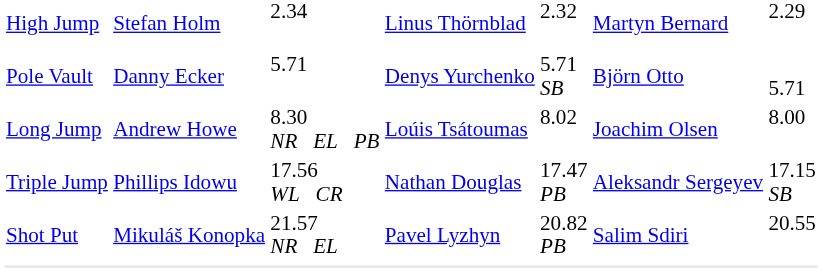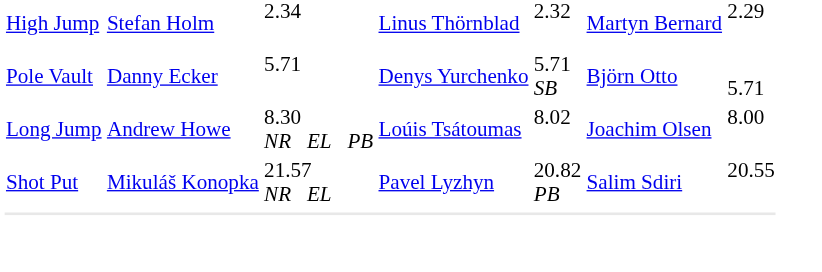 <table>
 <tr>
 <td><a href='#'>High Jump</a><br></td>
 <td><a href='#'>Stefan Holm</a> <br> </td>
 <td>2.34 <br>  </td>
 <td><a href='#'>Linus Thörnblad</a> <br> </td>
 <td>2.32 <br>  </td>
 <td><a href='#'>Martyn Bernard</a> <br> </td>
 <td>2.29 <br>  </td>
 </tr>
 <tr>
 <td><a href='#'>Pole Vault</a><br></td>
 <td><a href='#'>Danny Ecker</a> <br> </td>
 <td>5.71 <br>  </td>
 <td><a href='#'>Denys Yurchenko</a> <br> </td>
 <td>5.71 <br> <em>SB</em></td>
 <td><a href='#'>Björn Otto</a> <br> </td>
 <td><br> 5.71  </td>
 </tr>
 <tr>
 <td><a href='#'>Long Jump</a><br></td>
 <td><a href='#'>Andrew Howe</a> <br> </td>
 <td>8.30 <br> <em>NR</em>   <em>EL</em>   <em>PB</em></td>
 <td><a href='#'>Loúis Tsátoumas</a> <br> </td>
 <td>8.02 <br>  </td>
 <td><a href='#'>Joachim Olsen</a> <br> </td>
 <td>8.00 <br>  </td>
 </tr>
 <tr>
-<td><a href='#'>Triple Jump</a><br></td>
-<td><a href='#'>Phillips Idowu</a> <br> </td>
-<td>17.56 <br> <em>WL</em>   <em>CR</em></td>
-<td><a href='#'>Nathan Douglas</a> <br> </td>
-<td>17.47 <br> <em>PB</em></td>
-<td><a href='#'>Aleksandr Sergeyev</a> <br> </td>
-<td>17.15 <br> <em>SB</em></td>
-</tr>
-<tr>
 <td><a href='#'>Shot Put</a><br></td>
 <td><a href='#'>Mikuláš Konopka</a> <br> </td>
 <td>21.57 <br> <em>NR   EL</em></td>
 <td><a href='#'>Pavel Lyzhyn</a> <br> </td>
 <td>20.82 <br> <em>PB</em></td>
 <td><a href='#'>Salim Sdiri</a> <br> </td>
 <td>20.55 <br>  </td>
 </tr>
 <tr>
 </tr>
 <tr bgcolor= e8e8e8>
 <td colspan=7></td>
 </tr>
 <tr>
 </tr>
 </table>
